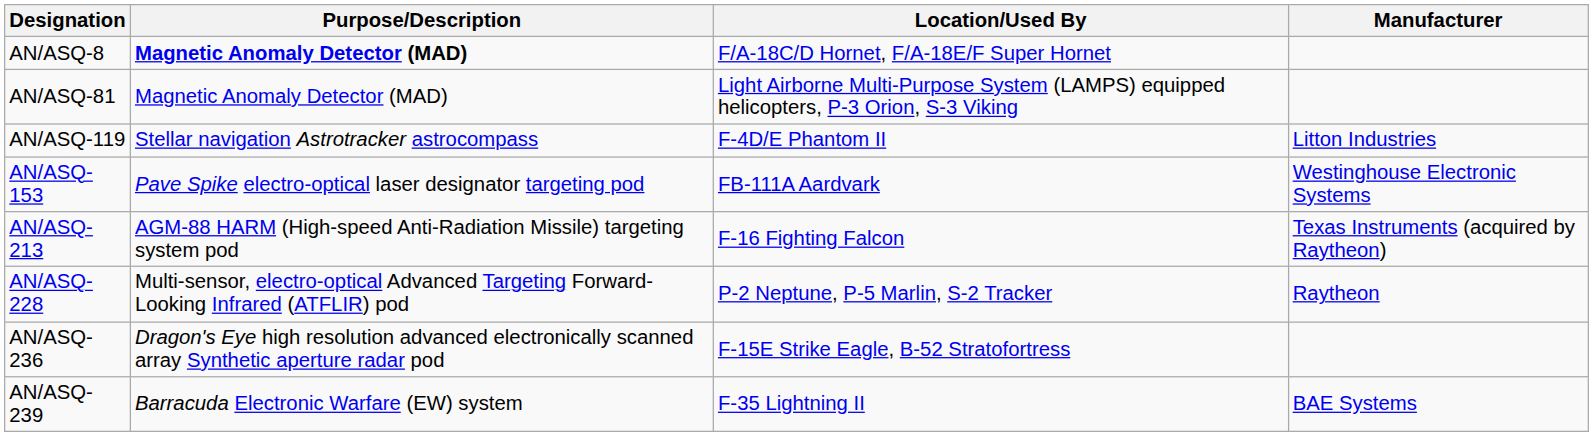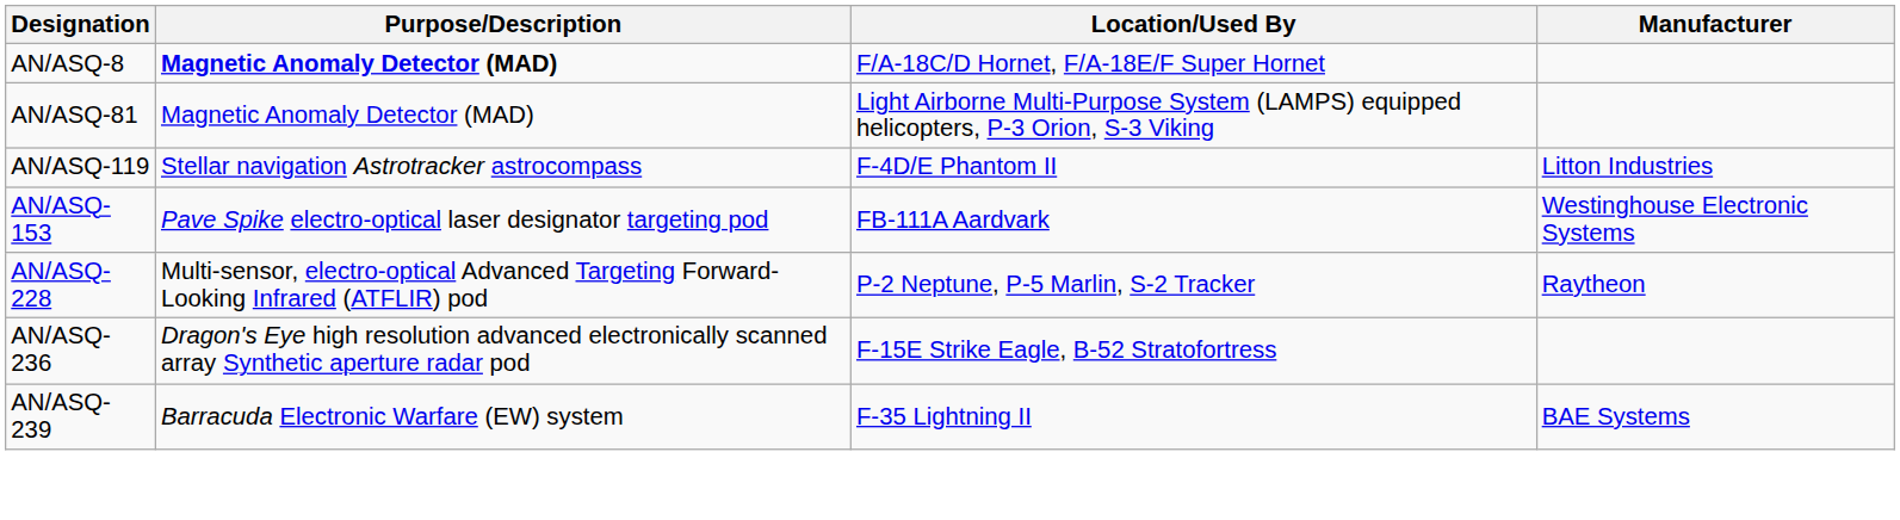 <table class="wikitable sortable">
 <tr>
 <th scope="col">Designation</th>
 <th scope="col" style="width: 500px;">Purpose/Description</th>
 <th scope="col" style="width: 500px;">Location/Used By</th>
 <th scope="col" style="width: 250px;">Manufacturer</th>
 </tr>
 <tr>
 <td>AN/ASQ-8</td>
 <td><strong><a href='#'>Magnetic Anomaly Detector</a> (MAD)</strong></td>
 <td><a href='#'>F/A-18C/D Hornet</a>, <a href='#'>F/A-18E/F Super Hornet</a></td>
 <td></td>
 </tr>
 <tr>
 <td>AN/ASQ-81</td>
 <td><a href='#'>Magnetic Anomaly Detector</a> (MAD)</td>
 <td><a href='#'>Light Airborne Multi-Purpose System</a> (LAMPS) equipped helicopters, <a href='#'>P-3 Orion</a>, <a href='#'>S-3 Viking</a></td>
 <td></td>
 </tr>
 <tr>
 <td>AN/ASQ-119</td>
 <td><a href='#'>Stellar navigation</a> <em>Astrotracker</em> <a href='#'>astrocompass</a></td>
 <td><a href='#'>F-4D/E Phantom II</a></td>
 <td><a href='#'>Litton Industries</a></td>
 </tr>
 <tr>
 <td><a href='#'>AN/ASQ-153</a></td>
 <td><em><a href='#'>Pave Spike</a></em> <a href='#'>electro-optical</a> laser designator <a href='#'>targeting pod</a></td>
 <td><a href='#'>FB-111A Aardvark</a></td>
 <td><a href='#'>Westinghouse Electronic Systems</a></td>
 </tr>
 <tr>
-<td><a href='#'>AN/ASQ-213</a></td>
-<td><a href='#'>AGM-88 HARM</a> (High-speed Anti-Radiation Missile) targeting system pod</td>
-<td><a href='#'>F-16 Fighting Falcon</a></td>
-<td><a href='#'>Texas Instruments</a> (acquired by <a href='#'>Raytheon</a>)</td>
-</tr>
-<tr>
 <td><a href='#'>AN/ASQ-228</a></td>
 <td>Multi-sensor, <a href='#'>electro-optical</a> Advanced <a href='#'>Targeting</a> Forward-Looking <a href='#'>Infrared</a> (<a href='#'>ATFLIR</a>) pod</td>
 <td><a href='#'>P-2 Neptune</a>, <a href='#'>P-5 Marlin</a>, <a href='#'>S-2 Tracker</a></td>
 <td><a href='#'>Raytheon</a></td>
 </tr>
 <tr>
 <td>AN/ASQ-236</td>
 <td><em>Dragon's Eye</em> high resolution advanced electronically scanned array <a href='#'>Synthetic aperture radar</a> pod</td>
 <td><a href='#'>F-15E Strike Eagle</a>, <a href='#'>B-52 Stratofortress</a></td>
 <td></td>
 </tr>
 <tr>
 <td>AN/ASQ-239</td>
 <td><em>Barracuda</em> <a href='#'>Electronic Warfare</a> (EW) system</td>
 <td><a href='#'>F-35 Lightning II</a></td>
 <td><a href='#'>BAE Systems</a></td>
 </tr>
 </table>
